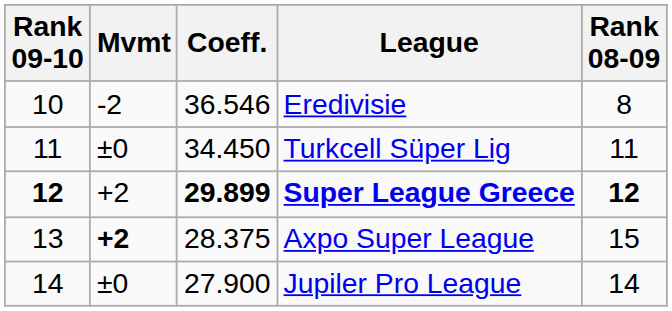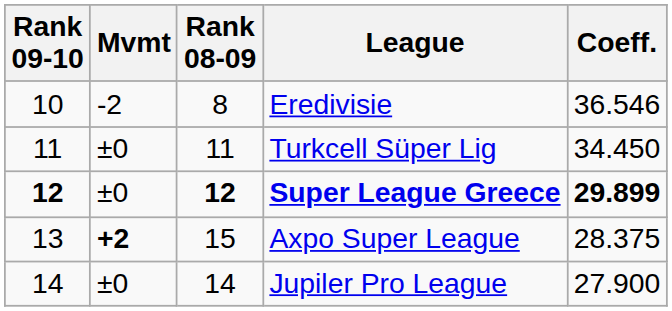 <table class="wikitable" style="text-align: center;">
 <tr>
 <th>Rank<br>09-10</th>
 <th>Mvmt</th>
+<th>Rank<br>08-09</th>
+<th>League</th>
 <th>Coeff.</th>
-<th>League</th>
-<th>Rank<br>08-09</th>
 </tr>
 <tr>
 <td>10</td>
 <td align=left> -2</td>
+<td>8</td>
+<td align=left> <a href='#'>Eredivisie</a></td>
 <td>36.546</td>
-<td align=left> <a href='#'>Eredivisie</a></td>
-<td>8</td>
 </tr>
 <tr>
 <td>11</td>
 <td align=left> ±0</td>
+<td>11</td>
+<td align=left> <a href='#'>Turkcell Süper Lig</a></td>
 <td>34.450</td>
-<td align=left> <a href='#'>Turkcell Süper Lig</a></td>
-<td>11</td>
 </tr>
 <tr>
 <td><strong>12</strong></td>
-<td align=left> +2</td>
+<td align=left> ±0</td>
+<td><strong>12</strong></td>
+<td align=left> <strong><a href='#'>Super League Greece</a></strong></td>
 <td><strong>29.899</strong></td>
-<td align=left> <strong><a href='#'>Super League Greece</a></strong></td>
-<td><strong>12</strong></td>
 </tr>
 <tr>
 <td>13</td>
 <td align=left><strong> +2</strong></td>
+<td>15</td>
+<td align=left> <a href='#'>Axpo Super League</a></td>
 <td>28.375</td>
-<td align=left> <a href='#'>Axpo Super League</a></td>
-<td>15</td>
 </tr>
 <tr>
 <td>14</td>
 <td align=left> ±0</td>
+<td>14</td>
+<td align=left> <a href='#'>Jupiler Pro League</a></td>
 <td>27.900</td>
-<td align=left> <a href='#'>Jupiler Pro League</a></td>
-<td>14</td>
 </tr>
 </table>
